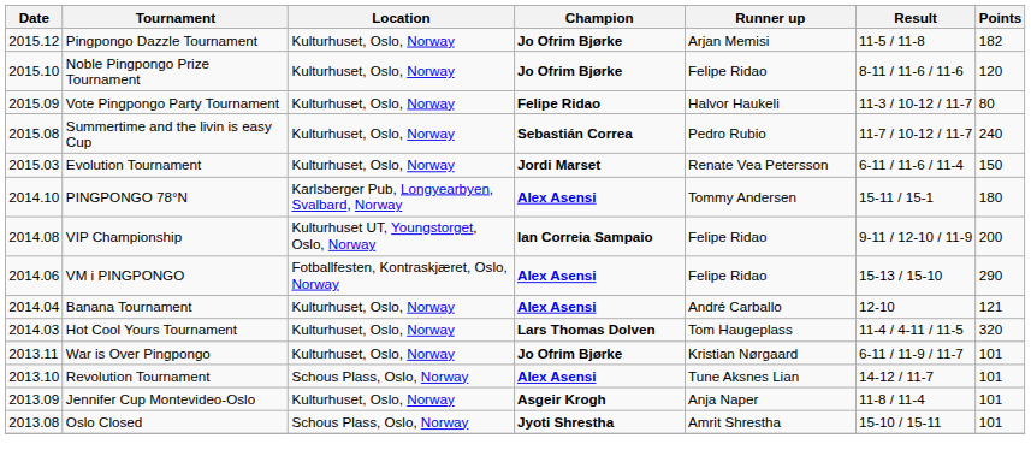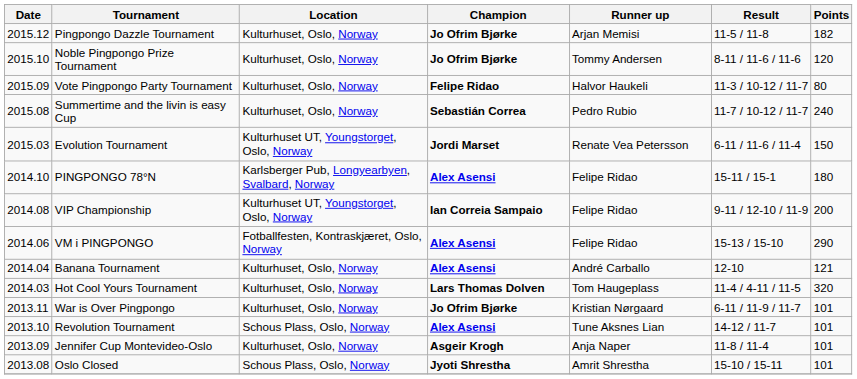 <table class="wikitable" style="font-size:80%">
 <tr>
 <th>Date</th>
 <th width="200">Tournament</th>
 <th width="200">Location</th>
 <th width="150">Champion</th>
 <th width="150">Runner up</th>
 <th>Result</th>
 <th>Points</th>
 </tr>
 <tr>
 <td>2015.12</td>
 <td>Pingpongo Dazzle Tournament</td>
 <td>Kulturhuset, Oslo, <a href='#'>Norway</a></td>
 <td> <strong>Jo Ofrim Bjørke</strong></td>
 <td> Arjan Memisi</td>
 <td>11-5 / 11-8</td>
 <td>182</td>
 </tr>
 <tr>
 <td>2015.10</td>
 <td>Noble Pingpongo Prize Tournament</td>
 <td>Kulturhuset, Oslo, <a href='#'>Norway</a></td>
 <td> <strong>Jo Ofrim Bjørke</strong></td>
-<td> Felipe Ridao</td>
+<td> Tommy Andersen</td>
 <td>8-11 / 11-6 / 11-6</td>
 <td>120</td>
 </tr>
 <tr>
 <td>2015.09</td>
 <td>Vote Pingpongo Party Tournament</td>
 <td>Kulturhuset, Oslo, <a href='#'>Norway</a></td>
 <td> <strong>Felipe Ridao</strong></td>
 <td> Halvor Haukeli</td>
 <td>11-3 / 10-12 / 11-7</td>
 <td>80</td>
 </tr>
 <tr>
 <td>2015.08</td>
 <td>Summertime and the livin is easy Cup</td>
 <td>Kulturhuset, Oslo, <a href='#'>Norway</a></td>
 <td> <strong>Sebastián Correa</strong></td>
 <td> Pedro Rubio</td>
 <td>11-7 / 10-12 / 11-7</td>
 <td>240</td>
 </tr>
 <tr>
 <td>2015.03</td>
 <td>Evolution Tournament</td>
-<td>Kulturhuset, Oslo, <a href='#'>Norway</a></td>
+<td>Kulturhuset UT, <a href='#'>Youngstorget</a>, Oslo, <a href='#'>Norway</a></td>
 <td> <strong>Jordi Marset</strong></td>
 <td> Renate Vea Petersson</td>
 <td>6-11 / 11-6 / 11-4</td>
 <td>150</td>
 </tr>
 <tr>
 <td>2014.10</td>
 <td>PINGPONGO 78°N</td>
 <td>Karlsberger Pub, <a href='#'>Longyearbyen</a>, <a href='#'>Svalbard</a>, <a href='#'>Norway</a></td>
 <td> <strong><a href='#'>Alex Asensi</a></strong></td>
-<td> Tommy Andersen</td>
+<td> Felipe Ridao</td>
 <td>15-11 / 15-1</td>
 <td>180</td>
 </tr>
 <tr>
 <td>2014.08</td>
 <td>VIP Championship</td>
 <td>Kulturhuset UT, <a href='#'>Youngstorget</a>, Oslo, <a href='#'>Norway</a></td>
 <td>  <strong>Ian Correia Sampaio</strong></td>
 <td>  Felipe Ridao</td>
 <td>9-11 / 12-10 / 11-9</td>
 <td>200</td>
 </tr>
 <tr>
 <td>2014.06</td>
 <td>VM i PINGPONGO </td>
 <td>Fotballfesten, Kontraskjæret, Oslo, <a href='#'>Norway</a></td>
 <td> <strong><a href='#'>Alex Asensi</a></strong></td>
 <td> Felipe Ridao</td>
 <td>15-13 / 15-10</td>
 <td>290</td>
 </tr>
 <tr>
 <td>2014.04</td>
 <td>Banana Tournament </td>
 <td>Kulturhuset, Oslo, <a href='#'>Norway</a></td>
 <td> <strong><a href='#'>Alex Asensi</a></strong></td>
 <td> André Carballo</td>
 <td>12-10</td>
 <td>121</td>
 </tr>
 <tr>
 <td>2014.03</td>
 <td>Hot Cool Yours Tournament </td>
 <td>Kulturhuset, Oslo, <a href='#'>Norway</a></td>
 <td> <strong>Lars Thomas Dolven</strong></td>
 <td> Tom Haugeplass</td>
 <td>11-4 / 4-11 / 11-5</td>
 <td>320</td>
 </tr>
 <tr>
 <td>2013.11</td>
 <td>War is Over Pingpongo </td>
 <td>Kulturhuset, Oslo, <a href='#'>Norway</a></td>
 <td> <strong>Jo Ofrim Bjørke</strong></td>
 <td> Kristian Nørgaard</td>
 <td>6-11 / 11-9 / 11-7</td>
 <td>101</td>
 </tr>
 <tr>
 <td>2013.10</td>
 <td>Revolution Tournament </td>
 <td>Schous Plass, Oslo, <a href='#'>Norway</a></td>
 <td> <strong><a href='#'>Alex Asensi</a></strong></td>
 <td> Tune Aksnes Lian</td>
 <td>14-12 / 11-7</td>
 <td>101</td>
 </tr>
 <tr>
 <td>2013.09</td>
 <td>Jennifer Cup Montevideo-Oslo </td>
 <td>Kulturhuset, Oslo, <a href='#'>Norway</a></td>
 <td> <strong>Asgeir Krogh</strong></td>
 <td> Anja Naper</td>
 <td>11-8 / 11-4</td>
 <td>101</td>
 </tr>
 <tr>
 <td>2013.08</td>
 <td>Oslo Closed </td>
 <td>Schous Plass, Oslo, <a href='#'>Norway</a></td>
 <td> <strong>Jyoti Shrestha</strong></td>
 <td> Amrit Shrestha</td>
 <td>15-10 / 15-11</td>
 <td>101</td>
 </tr>
 <tr>
 </tr>
 </table>
